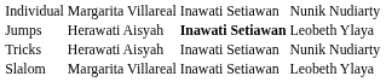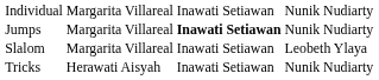 <table>
 <tr>
 <td>Individual</td>
 <td> Margarita Villareal</td>
 <td> Inawati Setiawan</td>
 <td> Nunik Nudiarty</td>
 </tr>
 <tr>
 <td>Jumps</td>
-<td> Herawati Aisyah</td>
+<td> Margarita Villareal</td>
 <td><strong> Inawati Setiawan</strong></td>
+<td> Nunik Nudiarty</td>
+</tr>
+<tr>
+<td>Slalom</td>
+<td> Margarita Villareal</td>
+<td> Inawati Setiawan</td>
 <td> Leobeth Ylaya</td>
 </tr>
 <tr>
 <td>Tricks</td>
 <td> Herawati Aisyah</td>
 <td> Inawati Setiawan</td>
 <td> Nunik Nudiarty</td>
 </tr>
-<tr>
-<td>Slalom</td>
-<td> Margarita Villareal</td>
-<td> Inawati Setiawan</td>
-<td> Leobeth Ylaya</td>
-</tr>
 </table>
